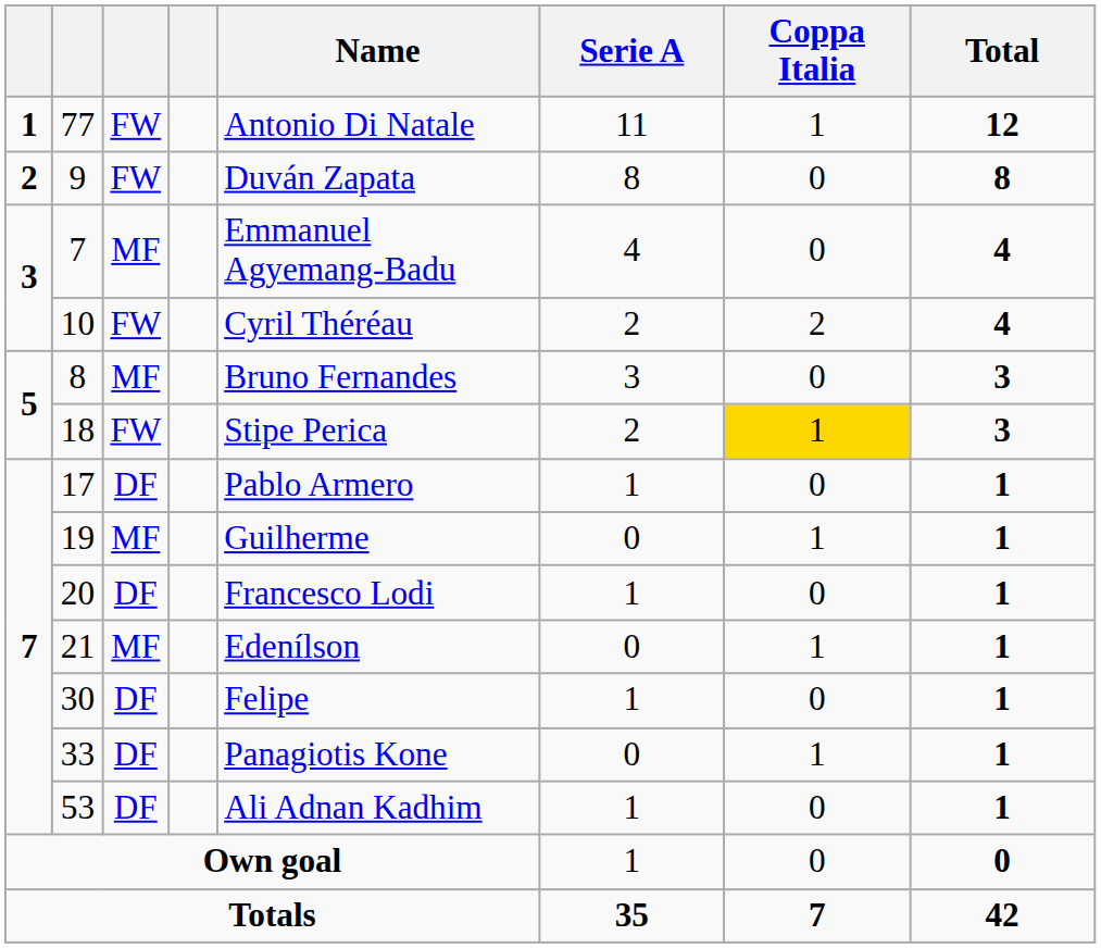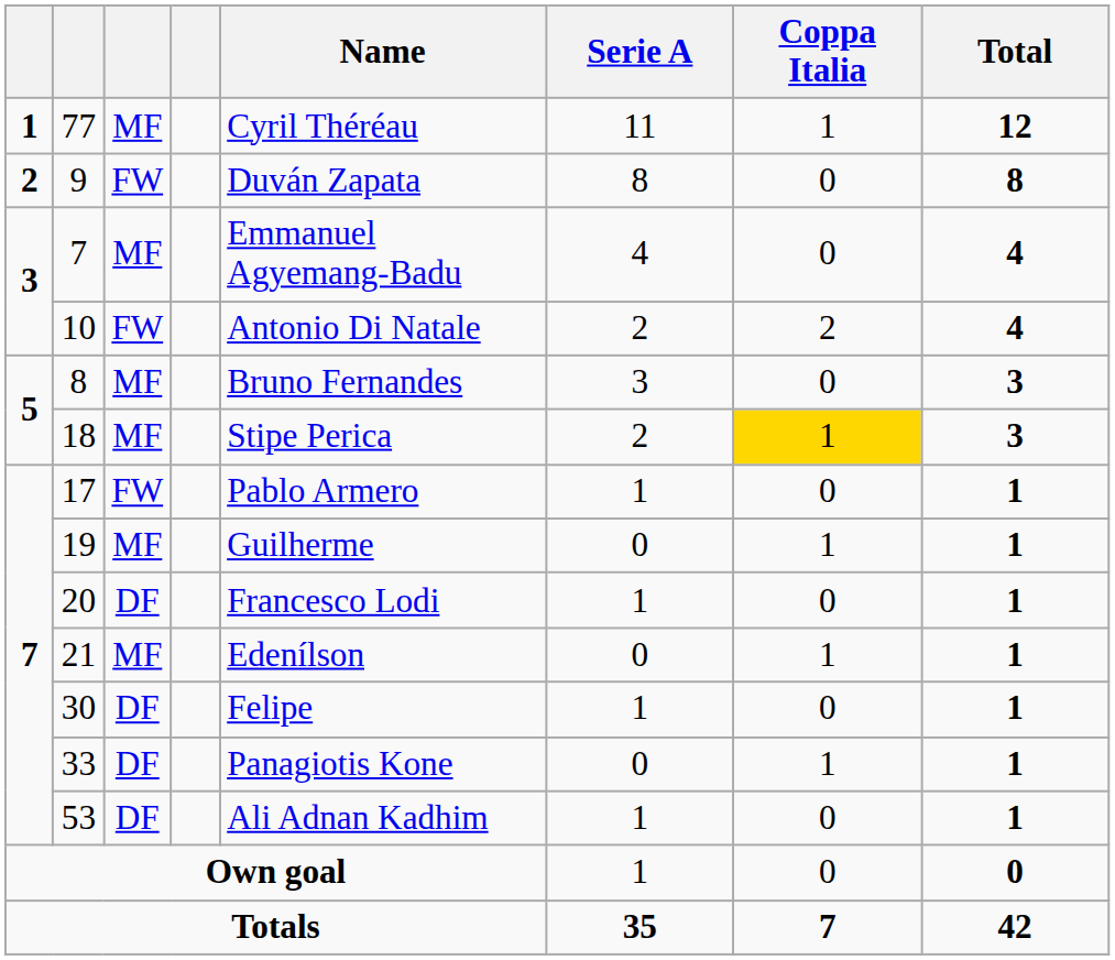 <table class="wikitable" style="text-align:center">
 <tr>
 <th width=15></th>
 <th width=15></th>
 <th width=15></th>
 <th width=15></th>
 <th width=145>Name</th>
 <th width=80><a href='#'>Serie A</a></th>
 <th width=80><a href='#'>Coppa Italia</a></th>
 <th width=80>Total</th>
 </tr>
 <tr>
 <td><strong>1</strong></td>
 <td>77</td>
-<td><a href='#'>FW</a></td>
+<td><a href='#'>MF</a></td>
 <td></td>
-<td align=left><a href='#'>Antonio Di Natale</a></td>
+<td align=left><a href='#'>Cyril Théréau</a></td>
 <td>11</td>
 <td>1</td>
 <td><strong>12</strong></td>
 </tr>
 <tr>
 <td><strong>2</strong></td>
 <td>9</td>
 <td><a href='#'>FW</a></td>
 <td></td>
 <td align=left><a href='#'>Duván Zapata</a></td>
 <td>8</td>
 <td>0</td>
 <td><strong>8</strong></td>
 </tr>
 <tr>
 <td rowspan=2><strong>3</strong></td>
 <td>7</td>
 <td><a href='#'>MF</a></td>
 <td></td>
 <td align=left><a href='#'>Emmanuel Agyemang-Badu</a></td>
 <td>4</td>
 <td>0</td>
 <td><strong>4</strong></td>
 </tr>
 <tr>
 <td>10</td>
 <td><a href='#'>FW</a></td>
 <td></td>
-<td align=left><a href='#'>Cyril Théréau</a></td>
+<td align=left><a href='#'>Antonio Di Natale</a></td>
 <td>2</td>
 <td>2</td>
 <td><strong>4</strong></td>
 </tr>
 <tr>
 <td rowspan=2><strong>5</strong></td>
 <td>8</td>
 <td><a href='#'>MF</a></td>
 <td></td>
 <td align=left><a href='#'>Bruno Fernandes</a></td>
 <td>3</td>
 <td>0</td>
 <td><strong>3</strong></td>
 </tr>
 <tr>
 <td>18</td>
-<td><a href='#'>FW</a></td>
+<td><a href='#'>MF</a></td>
 <td></td>
 <td align=left><a href='#'>Stipe Perica</a></td>
 <td>2</td>
 <td style="background: gold;">1</td>
 <td><strong>3</strong></td>
 </tr>
 <tr>
 <td rowspan=7><strong>7</strong></td>
 <td>17</td>
-<td><a href='#'>DF</a></td>
+<td><a href='#'>FW</a></td>
 <td></td>
 <td align=left><a href='#'>Pablo Armero</a></td>
 <td>1</td>
 <td>0</td>
 <td><strong>1</strong></td>
 </tr>
 <tr>
 <td>19</td>
 <td><a href='#'>MF</a></td>
 <td></td>
 <td align=left><a href='#'>Guilherme</a></td>
 <td>0</td>
 <td>1</td>
 <td><strong>1</strong></td>
 </tr>
 <tr>
 <td>20</td>
 <td><a href='#'>DF</a></td>
 <td></td>
 <td align=left><a href='#'>Francesco Lodi</a></td>
 <td>1</td>
 <td>0</td>
 <td><strong>1</strong></td>
 </tr>
 <tr>
 <td>21</td>
 <td><a href='#'>MF</a></td>
 <td></td>
 <td align=left><a href='#'>Edenílson</a></td>
 <td>0</td>
 <td>1</td>
 <td><strong>1</strong></td>
 </tr>
 <tr>
 <td>30</td>
 <td><a href='#'>DF</a></td>
 <td></td>
 <td align=left><a href='#'>Felipe</a></td>
 <td>1</td>
 <td>0</td>
 <td><strong>1</strong></td>
 </tr>
 <tr>
 <td>33</td>
 <td><a href='#'>DF</a></td>
 <td></td>
 <td align=left><a href='#'>Panagiotis Kone</a></td>
 <td>0</td>
 <td>1</td>
 <td><strong>1</strong></td>
 </tr>
 <tr>
 <td>53</td>
 <td><a href='#'>DF</a></td>
 <td></td>
 <td align=left><a href='#'>Ali Adnan Kadhim</a></td>
 <td>1</td>
 <td>0</td>
 <td><strong>1</strong></td>
 </tr>
 <tr>
 <td colspan=5><strong>Own goal</strong></td>
 <td>1</td>
 <td>0</td>
 <td><strong>0</strong></td>
 </tr>
 <tr>
 <td colspan=5><strong>Totals</strong></td>
 <td><strong>35</strong></td>
 <td><strong>7</strong></td>
 <td><strong>42</strong></td>
 </tr>
 </table>
